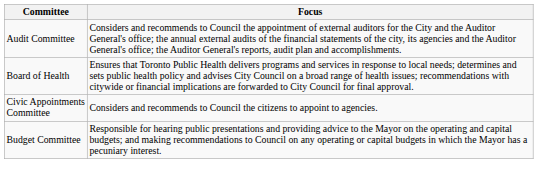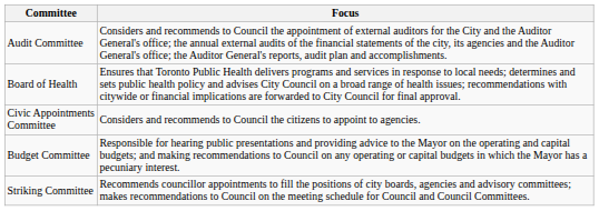 <table class="wikitable">
 <tr>
 <th>Committee</th>
 <th>Focus</th>
 </tr>
 <tr>
 <td>Audit Committee</td>
 <td>Considers and recommends to Council the appointment of external auditors for the City and the Auditor General's office; the annual external audits of the financial statements of the city, its agencies and the Auditor General's office; the Auditor General's reports, audit plan and accomplishments.</td>
 </tr>
 <tr>
 <td>Board of Health</td>
 <td>Ensures that Toronto Public Health delivers programs and services in response to local needs; determines and sets public health policy and advises City Council on a broad range of health issues; recommendations with citywide or financial implications are forwarded to City Council for final approval.</td>
 </tr>
 <tr>
 <td>Civic Appointments Committee</td>
 <td>Considers and recommends to Council the citizens to appoint to agencies.</td>
 </tr>
 <tr>
 <td>Budget Committee</td>
 <td>Responsible for hearing public presentations and providing advice to the Mayor on the operating and capital budgets; and making recommendations to Council on any operating or capital budgets in which the Mayor has a pecuniary interest.</td>
 </tr>
+<tr>
+<td>Striking Committee</td>
+<td>Recommends councillor appointments to fill the positions of city boards, agencies and advisory committees; makes recommendations to Council on the meeting schedule for Council and Council Committees.</td>
+</tr>
 </table>
